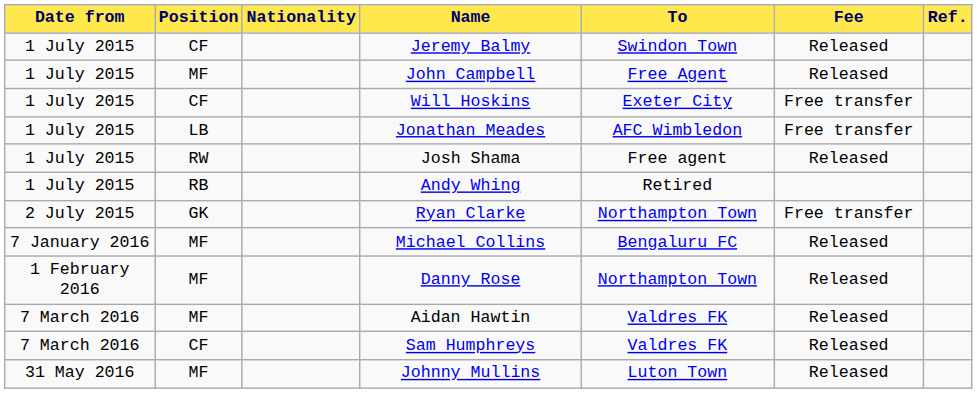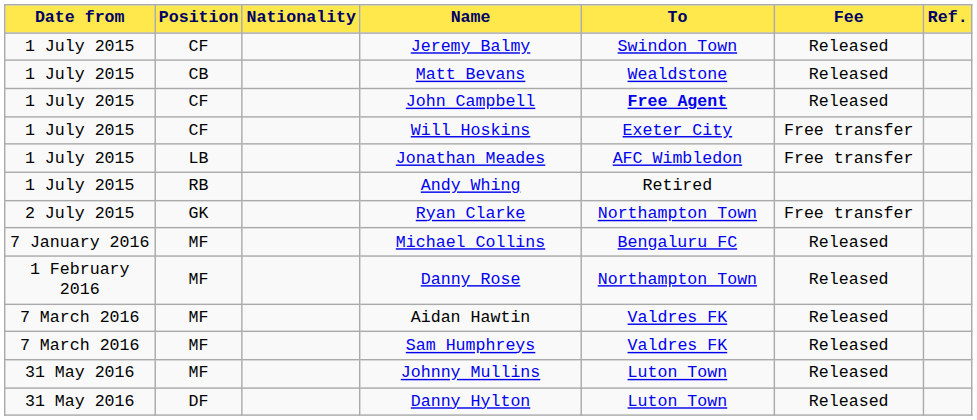 <table class="wikitable"  style="text-align:center; font-size:90%; ">
 <tr>
 <th style="background:#FEE84B; color:#000066; width:100px;">Date from</th>
 <th style="background:#FEE84B; color:#000066; width:50px;">Position</th>
 <th style="background:#FEE84B; color:#000066; width:50px;">Nationality</th>
 <th style="background:#FEE84B; color:#000066; width:150px;">Name</th>
 <th style="background:#FEE84B; color:#000066; width:130px;">To</th>
 <th style="background:#FEE84B; color:#000066; width:100px;">Fee</th>
 <th style="background:#FEE84B; color:#000066; width:25px;">Ref.</th>
 </tr>
 <tr>
 <td>1 July 2015</td>
 <td>CF</td>
 <td></td>
 <td><a href='#'>Jeremy Balmy</a></td>
 <td><a href='#'>Swindon Town</a></td>
 <td>Released</td>
 <td></td>
 </tr>
 <tr>
 <td>1 July 2015</td>
-<td>MF</td>
+<td>CB</td>
+<td></td>
+<td><a href='#'>Matt Bevans</a></td>
+<td><a href='#'>Wealdstone</a></td>
+<td>Released</td>
+<td></td>
+</tr>
+<tr>
+<td>1 July 2015</td>
+<td>CF</td>
 <td></td>
 <td><a href='#'>John Campbell</a></td>
-<td><a href='#'>Free Agent</a></td>
+<td><strong><a href='#'>Free Agent</a></strong></td>
 <td>Released</td>
 <td></td>
 </tr>
 <tr>
 <td>1 July 2015</td>
 <td>CF</td>
 <td></td>
 <td><a href='#'>Will Hoskins</a></td>
 <td><a href='#'>Exeter City</a></td>
 <td>Free transfer</td>
 <td></td>
 </tr>
 <tr>
 <td>1 July 2015</td>
 <td>LB</td>
 <td></td>
 <td><a href='#'>Jonathan Meades</a></td>
 <td><a href='#'>AFC Wimbledon</a></td>
 <td>Free transfer</td>
-<td></td>
-</tr>
-<tr>
-<td>1 July 2015</td>
-<td>RW</td>
-<td></td>
-<td>Josh Shama</td>
-<td>Free agent</td>
-<td>Released</td>
 <td></td>
 </tr>
 <tr>
 <td>1 July 2015</td>
 <td>RB</td>
 <td></td>
 <td><a href='#'>Andy Whing</a></td>
 <td>Retired</td>
 <td></td>
 <td></td>
 </tr>
 <tr>
 <td>2 July 2015</td>
 <td>GK</td>
 <td></td>
 <td><a href='#'>Ryan Clarke</a></td>
 <td><a href='#'>Northampton Town</a></td>
 <td>Free transfer</td>
 <td></td>
 </tr>
 <tr>
 <td>7 January 2016</td>
 <td>MF</td>
 <td></td>
 <td><a href='#'>Michael Collins</a></td>
 <td><a href='#'>Bengaluru FC</a></td>
 <td>Released</td>
 <td></td>
 </tr>
 <tr>
 <td>1 February 2016</td>
 <td>MF</td>
 <td></td>
 <td><a href='#'>Danny Rose</a></td>
 <td><a href='#'>Northampton Town</a></td>
 <td>Released</td>
 <td></td>
 </tr>
 <tr>
 <td>7 March 2016</td>
 <td>MF</td>
 <td></td>
 <td>Aidan Hawtin</td>
 <td><a href='#'>Valdres FK</a></td>
 <td>Released</td>
 <td></td>
 </tr>
 <tr>
 <td>7 March 2016</td>
-<td>CF</td>
+<td>MF</td>
 <td></td>
 <td><a href='#'>Sam Humphreys</a></td>
 <td><a href='#'>Valdres FK</a></td>
 <td>Released</td>
 <td></td>
 </tr>
 <tr>
 <td>31 May 2016</td>
 <td>MF</td>
 <td></td>
 <td><a href='#'>Johnny Mullins</a></td>
 <td><a href='#'>Luton Town</a></td>
 <td>Released</td>
 <td></td>
 </tr>
+<tr>
+<td>31 May 2016</td>
+<td>DF</td>
+<td></td>
+<td><a href='#'>Danny Hylton</a></td>
+<td><a href='#'>Luton Town</a></td>
+<td>Released</td>
+<td></td>
+</tr>
 </table>
